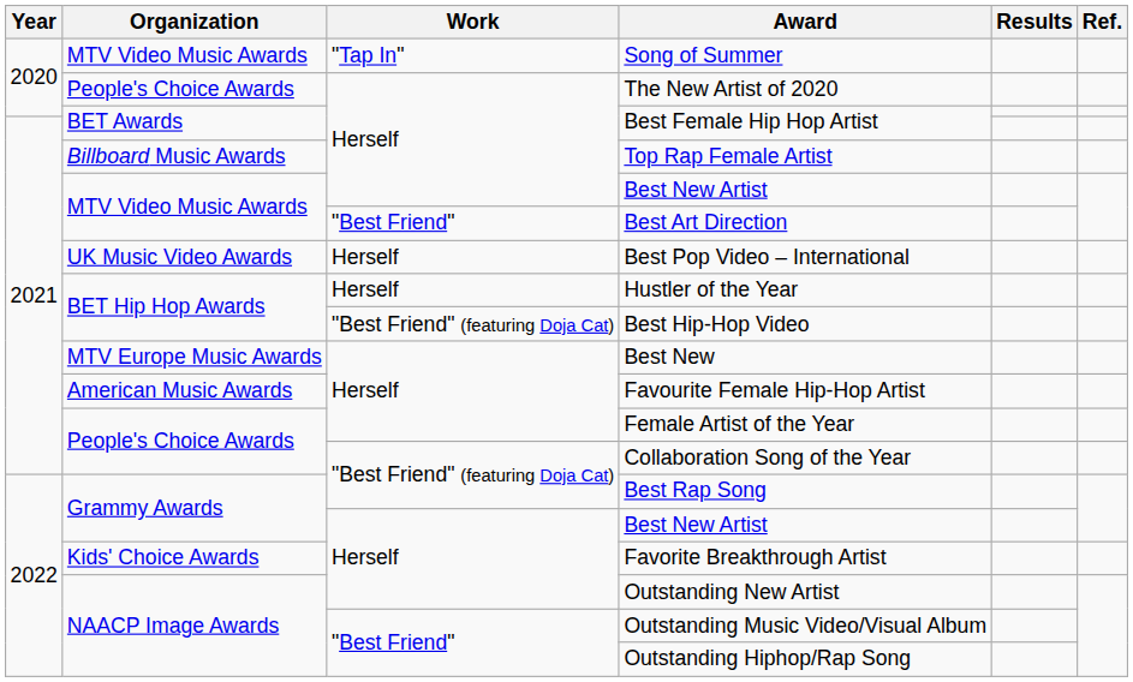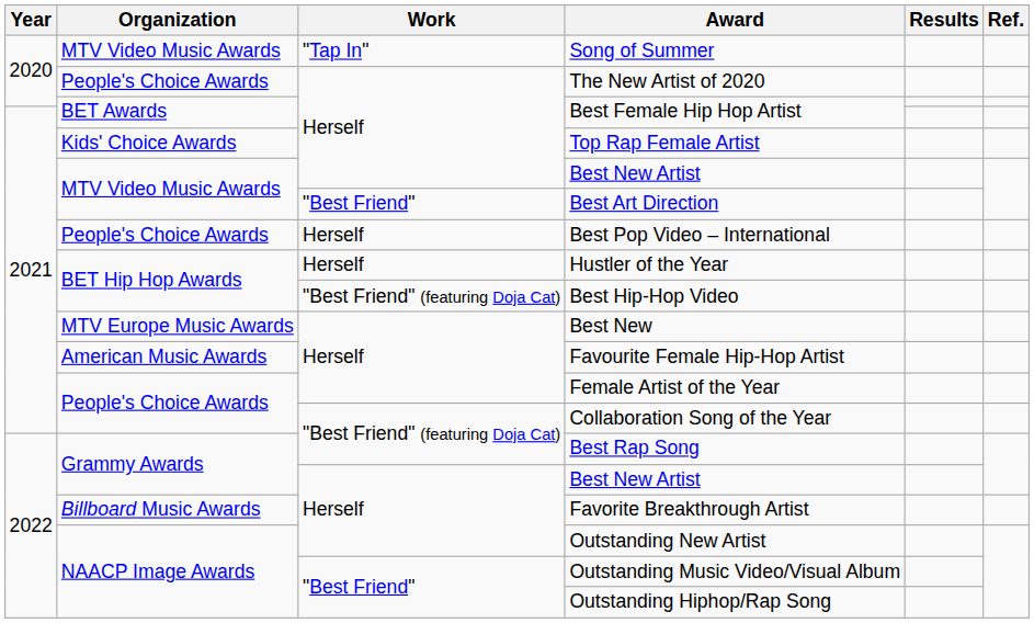 <table class="wikitable plainrowheaders">
 <tr>
 <th>Year</th>
 <th>Organization</th>
 <th>Work</th>
 <th>Award</th>
 <th>Results</th>
 <th>Ref.</th>
 </tr>
 <tr>
 <td rowspan="3">2020</td>
 <td><a href='#'>MTV Video Music Awards</a></td>
 <td>"<a href='#'>Tap In</a>"</td>
 <td><a href='#'>Song of Summer</a></td>
 <td></td>
 <td></td>
 </tr>
 <tr>
 <td><a href='#'>People's Choice Awards</a></td>
 <td rowspan="5">Herself</td>
 <td>The New Artist of 2020</td>
 <td></td>
 <td></td>
 </tr>
 <tr>
 <td rowspan="2"><a href='#'>BET Awards</a></td>
 <td rowspan="2">Best Female Hip Hop Artist</td>
 <td></td>
 <td></td>
 </tr>
 <tr>
 <td rowspan="11">2021</td>
 <td></td>
 <td></td>
 </tr>
 <tr>
-<td><a href='#'><em>Billboard</em> Music Awards</a></td>
+<td><a href='#'>Kids' Choice Awards</a></td>
 <td><a href='#'>Top Rap Female Artist</a></td>
 <td></td>
 <td></td>
 </tr>
 <tr>
 <td rowspan="2"><a href='#'>MTV Video Music Awards</a></td>
 <td><a href='#'>Best New Artist</a></td>
 <td></td>
 <td rowspan="2"></td>
 </tr>
 <tr>
 <td>"<a href='#'>Best Friend</a>" </td>
 <td><a href='#'>Best Art Direction</a></td>
 <td></td>
 </tr>
 <tr>
-<td><a href='#'>UK Music Video Awards</a></td>
+<td><a href='#'>People's Choice Awards</a></td>
 <td>Herself</td>
 <td>Best Pop Video – International</td>
 <td></td>
 <td></td>
 </tr>
 <tr>
 <td rowspan="2"><a href='#'>BET Hip Hop Awards</a></td>
 <td>Herself</td>
 <td>Hustler of the Year</td>
 <td></td>
 <td></td>
 </tr>
 <tr>
 <td>"Best Friend" <small>(featuring <a href='#'>Doja Cat</a>)</small></td>
 <td>Best Hip-Hop Video</td>
 <td></td>
 <td></td>
 </tr>
 <tr>
 <td><a href='#'>MTV Europe Music Awards</a></td>
 <td rowspan="3">Herself</td>
 <td>Best New</td>
 <td></td>
 <td></td>
 </tr>
 <tr>
 <td><a href='#'>American Music Awards</a></td>
 <td>Favourite Female Hip-Hop Artist</td>
 <td></td>
 <td></td>
 </tr>
 <tr>
 <td rowspan="2"><a href='#'>People's Choice Awards</a></td>
 <td>Female Artist of the Year</td>
 <td></td>
 <td></td>
 </tr>
 <tr>
 <td rowspan="2">"Best Friend" <small>(featuring <a href='#'>Doja Cat</a>)</small></td>
 <td>Collaboration Song of the Year</td>
 <td></td>
 <td></td>
 </tr>
 <tr>
 <td rowspan="6">2022</td>
 <td rowspan="2"><a href='#'>Grammy Awards</a></td>
 <td><a href='#'>Best Rap Song</a></td>
 <td></td>
 <td rowspan="2"></td>
 </tr>
 <tr>
 <td rowspan="3">Herself</td>
 <td><a href='#'>Best New Artist</a></td>
 <td></td>
 </tr>
 <tr>
-<td><a href='#'>Kids' Choice Awards</a></td>
+<td><a href='#'><em>Billboard</em> Music Awards</a></td>
 <td>Favorite Breakthrough Artist</td>
 <td></td>
 <td></td>
 </tr>
 <tr>
 <td rowspan="3"><a href='#'>NAACP Image Awards</a></td>
 <td>Outstanding New Artist</td>
 <td></td>
 <td rowspan="3"></td>
 </tr>
 <tr>
 <td rowspan="2">"<a href='#'>Best Friend</a>"</td>
 <td>Outstanding Music Video/Visual Album</td>
 <td></td>
 </tr>
 <tr>
 <td>Outstanding Hiphop/Rap Song</td>
 <td></td>
 </tr>
 </table>
